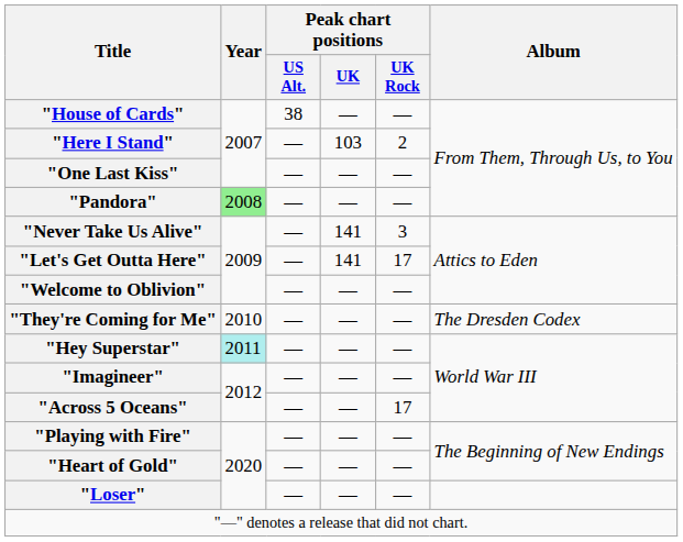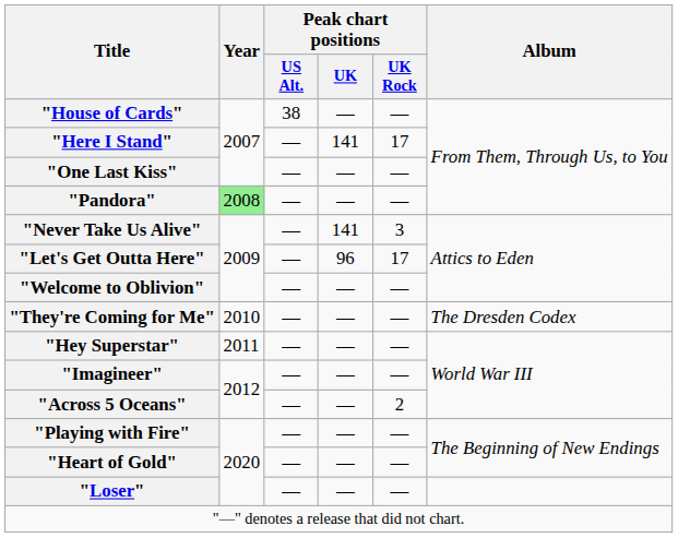 <table class="wikitable plainrowheaders">
 <tr>
 <th scope="col" rowspan="2">Title</th>
 <th scope="col" rowspan="2">Year</th>
 <th scope="col" colspan="3">Peak chart positions</th>
 <th scope="col" rowspan="2">Album</th>
 </tr>
 <tr>
 <th scope="col" style="width:3em;font-size:85%"><a href='#'>US<br>Alt.</a><br></th>
 <th scope="col" style="width:3em;font-size:85%"><a href='#'>UK</a><br></th>
 <th scope="col" style="width:3em;font-size:85%"><a href='#'>UK<br>Rock</a></th>
 </tr>
 <tr>
 <th scope="row">"<a href='#'>House of Cards</a>"</th>
 <td rowspan="3">2007</td>
 <td align="center">38</td>
 <td align="center">—</td>
 <td align="center">—</td>
 <td rowspan="4"><em>From Them, Through Us, to You</em></td>
 </tr>
 <tr>
 <th scope="row">"<a href='#'>Here I Stand</a>"</th>
 <td align="center">—</td>
-<td align="center">103</td>
-<td align="center">2</td>
+<td align="center">141</td>
+<td align="center">17</td>
 </tr>
 <tr>
 <th scope="row">"One Last Kiss"</th>
 <td align="center">—</td>
 <td align="center">—</td>
 <td align="center">—</td>
 </tr>
 <tr>
 <th scope="row">"Pandora"</th>
 <td style="background: lightgreen;">2008</td>
 <td align="center">—</td>
 <td align="center">—</td>
 <td align="center">—</td>
 </tr>
 <tr>
 <th scope="row">"Never Take Us Alive"</th>
 <td rowspan="3">2009</td>
 <td align="center">—</td>
 <td align="center">141</td>
 <td align="center">3</td>
 <td rowspan="3"><em>Attics to Eden</em></td>
 </tr>
 <tr>
 <th scope="row">"Let's Get Outta Here"</th>
 <td align="center">—</td>
-<td align="center">141</td>
+<td align="center">96</td>
 <td align="center">17</td>
 </tr>
 <tr>
 <th scope="row">"Welcome to Oblivion"</th>
 <td align="center">—</td>
 <td align="center">—</td>
 <td align="center">—</td>
 </tr>
 <tr>
 <th scope="row">"They're Coming for Me"</th>
 <td>2010</td>
 <td align="center">—</td>
 <td align="center">—</td>
 <td align="center">—</td>
 <td><em>The Dresden Codex</em></td>
 </tr>
 <tr>
 <th scope="row">"Hey Superstar"</th>
-<td style="background: paleturquoise;">2011</td>
+<td>2011</td>
 <td align="center">—</td>
 <td align="center">—</td>
 <td align="center">—</td>
 <td rowspan="3"><em>World War III</em></td>
 </tr>
 <tr>
 <th scope="row">"Imagineer"</th>
 <td rowspan="2">2012</td>
 <td align="center">—</td>
 <td align="center">—</td>
 <td align="center">—</td>
 </tr>
 <tr>
 <th scope="row">"Across 5 Oceans"</th>
 <td align="center">—</td>
 <td align="center">—</td>
-<td align="center">17</td>
+<td align="center">2</td>
 </tr>
 <tr>
 <th scope="row">"Playing with Fire"</th>
 <td rowspan="3">2020</td>
 <td align="center">—</td>
 <td align="center">—</td>
 <td align="center">—</td>
 <td rowspan="2"><em>The Beginning of New Endings</em></td>
 </tr>
 <tr>
 <th scope="row">"Heart of Gold"</th>
 <td align="center">—</td>
 <td align="center">—</td>
 <td align="center">—</td>
 </tr>
 <tr>
 <th scope="row">"<a href='#'>Loser</a>" </th>
 <td align="center">—</td>
 <td align="center">—</td>
 <td align="center">—</td>
 <td></td>
 </tr>
 <tr>
 <td align="center" colspan="10" style="font-size: 85%">"—" denotes a release that did not chart.</td>
 </tr>
 </table>
